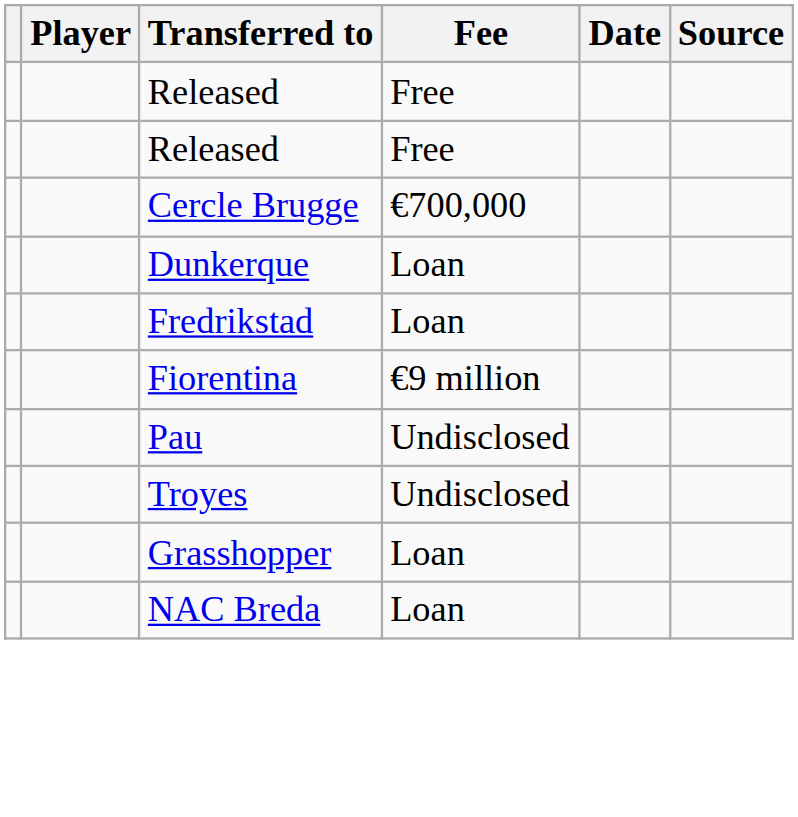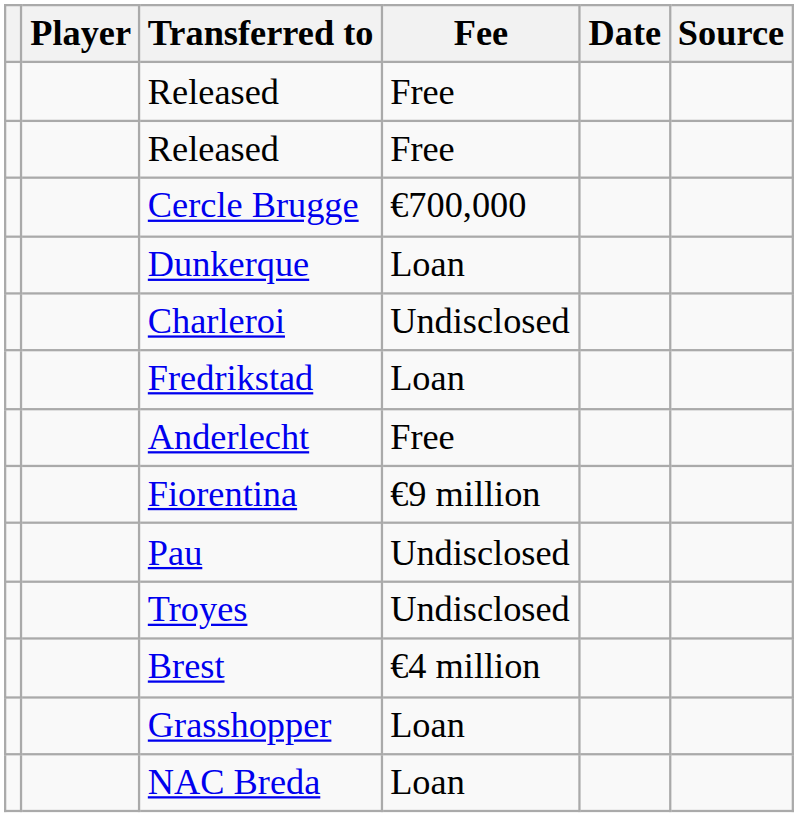 <table class="wikitable plainrowheaders sortable">
 <tr>
 <th></th>
 <th scope="col">Player</th>
 <th>Transferred to</th>
 <th style="width: 80px;">Fee</th>
 <th scope="col">Date</th>
 <th scope="col">Source</th>
 </tr>
 <tr>
 <td align="center"></td>
 <td></td>
 <td>Released</td>
 <td>Free</td>
 <td></td>
 <td></td>
 </tr>
 <tr>
 <td align="center"></td>
 <td></td>
 <td>Released</td>
 <td>Free</td>
 <td></td>
 <td></td>
 </tr>
 <tr>
 <td align="center"></td>
 <td></td>
 <td> <a href='#'>Cercle Brugge</a></td>
 <td>€700,000</td>
 <td></td>
 <td></td>
 </tr>
 <tr>
 <td align="center"></td>
 <td></td>
 <td> <a href='#'>Dunkerque</a></td>
 <td>Loan</td>
 <td></td>
 <td></td>
 </tr>
 <tr>
 <td align="center"></td>
 <td></td>
+<td> <a href='#'>Charleroi</a></td>
+<td>Undisclosed</td>
+<td></td>
+<td></td>
+</tr>
+<tr>
+<td align="center"></td>
+<td></td>
 <td> <a href='#'>Fredrikstad</a></td>
 <td>Loan</td>
+<td></td>
+<td></td>
+</tr>
+<tr>
+<td align="center"></td>
+<td></td>
+<td> <a href='#'>Anderlecht</a></td>
+<td>Free</td>
 <td></td>
 <td></td>
 </tr>
 <tr>
 <td align="center"></td>
 <td></td>
 <td> <a href='#'>Fiorentina</a></td>
 <td>€9 million</td>
 <td></td>
 <td></td>
 </tr>
 <tr>
 <td align="center"></td>
 <td></td>
 <td> <a href='#'>Pau</a></td>
 <td>Undisclosed</td>
 <td></td>
 <td></td>
 </tr>
 <tr>
 <td align="center"></td>
 <td></td>
 <td> <a href='#'>Troyes</a></td>
 <td>Undisclosed</td>
 <td></td>
 <td></td>
 </tr>
 <tr>
 <td align="center"></td>
+<td></td>
+<td> <a href='#'>Brest</a></td>
+<td>€4 million</td>
+<td></td>
+<td></td>
+</tr>
+<tr>
+<td align="center"></td>
 <td> </td>
 <td> <a href='#'>Grasshopper</a></td>
 <td>Loan</td>
 <td></td>
 <td></td>
 </tr>
 <tr>
 <td align="center"></td>
 <td> </td>
 <td> <a href='#'>NAC Breda</a></td>
 <td>Loan</td>
 <td></td>
 <td></td>
 </tr>
 </table>
